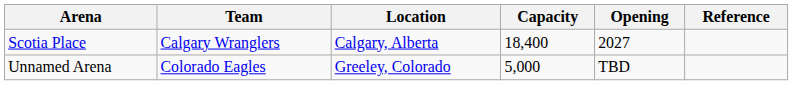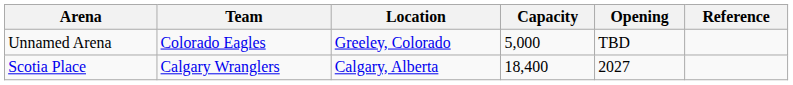 <table class="wikitable sortable plainrowheaders" style="width:50%;" style="font-size:85%; text-align:center;">
 <tr>
 <th>Arena</th>
 <th>Team</th>
 <th>Location</th>
 <th>Capacity</th>
 <th>Opening</th>
 <th>Reference</th>
 </tr>
 <tr>
+<td>Unnamed Arena</td>
+<td><a href='#'>Colorado Eagles</a></td>
+<td><a href='#'>Greeley, Colorado</a></td>
+<td>5,000</td>
+<td>TBD</td>
+<td></td>
+</tr>
+<tr>
 <td><a href='#'>Scotia Place</a></td>
 <td><a href='#'>Calgary Wranglers</a></td>
 <td><a href='#'>Calgary, Alberta</a></td>
 <td>18,400</td>
 <td>2027</td>
 <td></td>
 </tr>
-<tr>
-<td>Unnamed Arena</td>
-<td><a href='#'>Colorado Eagles</a></td>
-<td><a href='#'>Greeley, Colorado</a></td>
-<td>5,000</td>
-<td>TBD</td>
-<td></td>
-</tr>
 </table>
